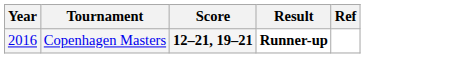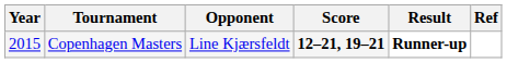 <table class="sortable wikitable" style="font-size:90%;">
 <tr>
 <th>Year</th>
 <th>Tournament</th>
+<th>Opponent</th>
 <th>Score</th>
 <th>Result</th>
 <th>Ref</th>
 </tr>
 <tr style="background:#F5F5F5">
-<td align="center"><a href='#'>2016</a></td>
+<td align="center"><a href='#'>2015</a></td>
 <td align="left"><a href='#'>Copenhagen Masters</a></td>
+<td align="left"> <a href='#'>Line Kjærsfeldt</a></td>
 <td align="left"><strong>12–21, 19–21</strong></td>
 <td style="text-align:left; background:white"> <strong>Runner-up</strong></td>
 <td style="text-align:center; background:white"></td>
 </tr>
 </table>
